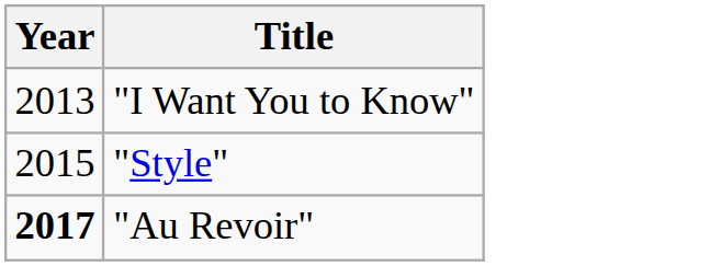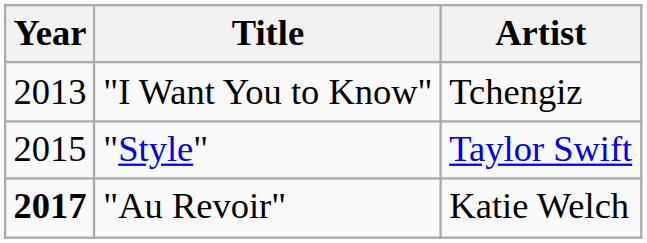 <table class="wikitable">
 <tr>
 <th>Year</th>
 <th>Title</th>
+<th>Artist</th>
 </tr>
 <tr>
 <td>2013</td>
 <td>"I Want You to Know"</td>
+<td>Tchengiz</td>
 </tr>
 <tr>
 <td>2015</td>
 <td>"<a href='#'>Style</a>"</td>
+<td><a href='#'>Taylor Swift</a></td>
 </tr>
 <tr>
 <td><strong>2017</strong></td>
 <td>"Au Revoir"</td>
+<td>Katie Welch</td>
 </tr>
 </table>
